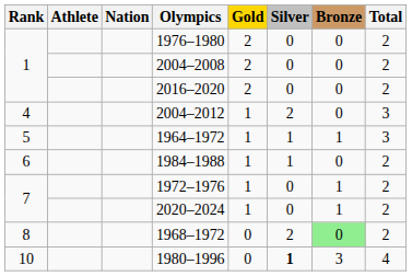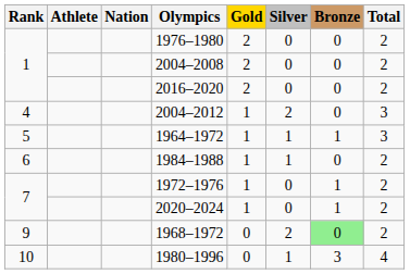 <table class="wikitable sortable" style="text-align:center">
 <tr>
 <th>Rank</th>
 <th>Athlete</th>
 <th>Nation</th>
 <th>Olympics</th>
 <th style="background-color:gold">Gold</th>
 <th style="background-color:silver">Silver</th>
 <th style="background-color:#cc9966">Bronze</th>
 <th>Total</th>
 </tr>
 <tr>
 <td rowspan=3>1</td>
 <td align=left></td>
 <td align=left></td>
 <td>1976–1980</td>
 <td>2</td>
 <td>0</td>
 <td>0</td>
 <td>2</td>
 </tr>
 <tr>
 <td align=left></td>
 <td align=left></td>
 <td>2004–2008</td>
 <td>2</td>
 <td>0</td>
 <td>0</td>
 <td>2</td>
 </tr>
 <tr>
 <td align=left></td>
 <td align=left></td>
 <td>2016–2020</td>
 <td>2</td>
 <td>0</td>
 <td>0</td>
 <td>2</td>
 </tr>
 <tr>
 <td>4</td>
 <td align=left></td>
 <td align=left></td>
 <td>2004–2012</td>
 <td>1</td>
 <td>2</td>
 <td>0</td>
 <td>3</td>
 </tr>
 <tr>
 <td>5</td>
 <td align=left></td>
 <td align=left></td>
 <td>1964–1972</td>
 <td>1</td>
 <td>1</td>
 <td>1</td>
 <td>3</td>
 </tr>
 <tr>
 <td>6</td>
 <td align=left></td>
 <td align=left></td>
 <td>1984–1988</td>
 <td>1</td>
 <td>1</td>
 <td>0</td>
 <td>2</td>
 </tr>
 <tr>
 <td rowspan=2>7</td>
 <td align=left></td>
 <td align=left></td>
 <td>1972–1976</td>
 <td>1</td>
 <td>0</td>
 <td>1</td>
 <td>2</td>
 </tr>
 <tr>
 <td align=left></td>
 <td align=left></td>
 <td>2020–2024</td>
 <td>1</td>
 <td>0</td>
 <td>1</td>
 <td>2</td>
 </tr>
 <tr>
-<td>8</td>
+<td>9</td>
 <td align=left></td>
 <td align=left></td>
 <td>1968–1972</td>
 <td>0</td>
 <td>2</td>
 <td style="background: lightgreen;">0</td>
 <td>2</td>
 </tr>
 <tr>
 <td>10</td>
 <td align=left></td>
 <td align=left></td>
 <td>1980–1996</td>
 <td>0</td>
-<td><strong>1</strong></td>
+<td>1</td>
 <td>3</td>
 <td>4</td>
 </tr>
 </table>
